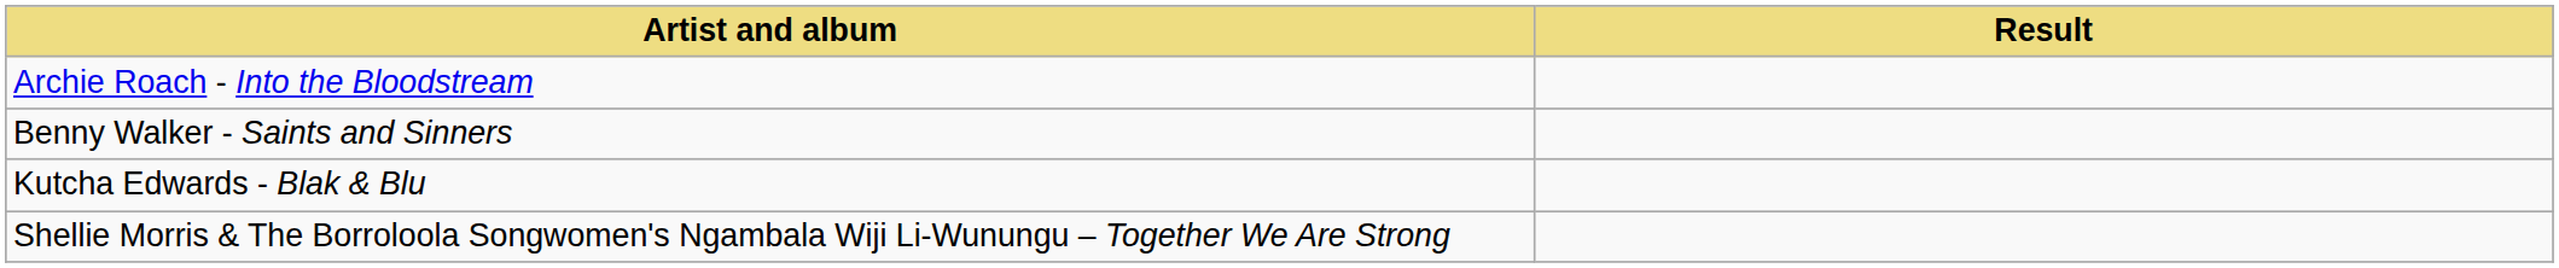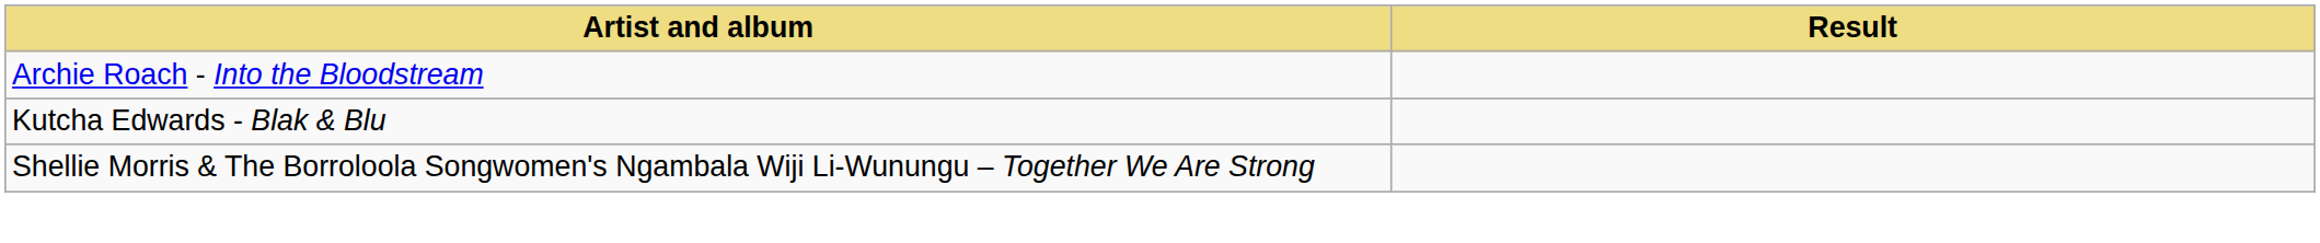 <table class="wikitable" width=100%>
 <tr>
 <th style="width:15%;background:#EEDD82;">Artist and album</th>
 <th style="width:10%;background:#EEDD82;">Result</th>
 </tr>
 <tr>
 <td><a href='#'>Archie Roach</a> - <em><a href='#'>Into the Bloodstream</a></em></td>
-<td></td>
-</tr>
-<tr>
-<td>Benny Walker - <em>Saints and Sinners</em></td>
 <td></td>
 </tr>
 <tr>
 <td>Kutcha Edwards - <em>Blak & Blu</em></td>
 <td></td>
 </tr>
 <tr>
 <td>Shellie Morris & The Borroloola Songwomen's Ngambala Wiji Li-Wunungu – <em>Together We Are Strong</em></td>
 <td></td>
 </tr>
 </table>
